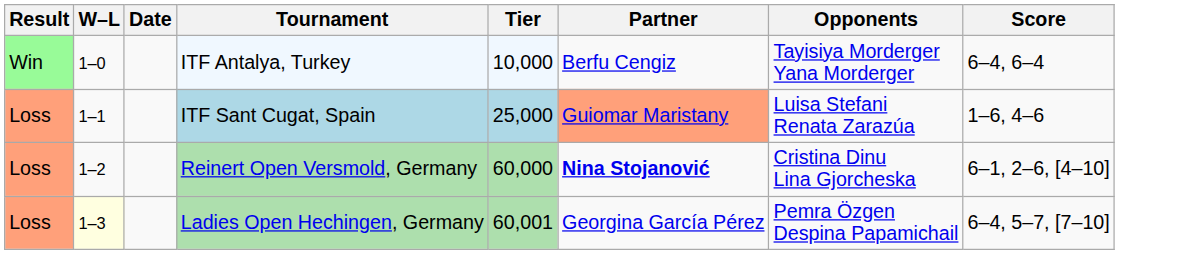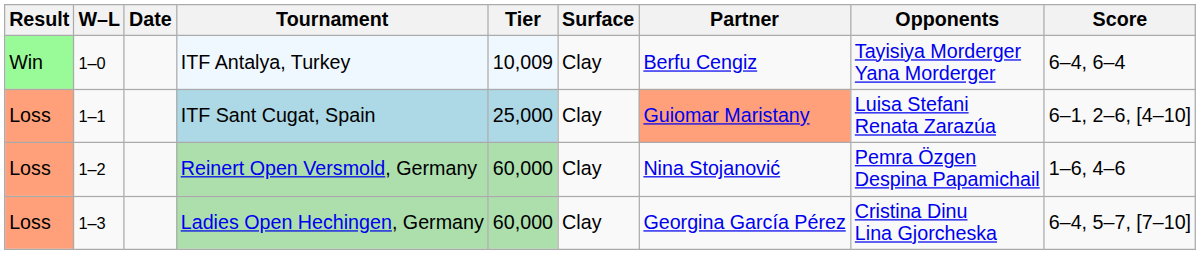 <table class="sortable wikitable">
 <tr>
 <th>Result</th>
 <th class="unsortable">W–L</th>
 <th>Date</th>
 <th>Tournament</th>
 <th>Tier</th>
+<th>Surface</th>
 <th>Partner</th>
 <th>Opponents</th>
 <th class="unsortable">Score</th>
 </tr>
 <tr>
 <td style="background:#98fb98;">Win</td>
 <td><small>1–0</small></td>
 <td></td>
 <td style="background:#f0f8ff;">ITF Antalya, Turkey</td>
-<td style="background:#f0f8ff;">10,000</td>
+<td style="background:#f0f8ff;">10,009</td>
+<td>Clay</td>
 <td> <a href='#'>Berfu Cengiz</a></td>
 <td> <a href='#'>Tayisiya Morderger</a> <br>  <a href='#'>Yana Morderger</a></td>
 <td>6–4, 6–4</td>
 </tr>
 <tr>
 <td style="background:#ffa07a;">Loss</td>
 <td><small>1–1</small></td>
 <td></td>
 <td style="background:lightblue;">ITF Sant Cugat, Spain</td>
 <td style="background:lightblue;">25,000</td>
+<td>Clay</td>
 <td style="background: lightsalmon;"> <a href='#'>Guiomar Maristany</a></td>
 <td> <a href='#'>Luisa Stefani</a> <br>  <a href='#'>Renata Zarazúa</a></td>
-<td>1–6, 4–6</td>
+<td>6–1, 2–6, [4–10]</td>
 </tr>
 <tr>
 <td style="background:#ffa07a;">Loss</td>
 <td><small>1–2</small></td>
 <td><a href='#'></a></td>
 <td style="background:#addfad;"><a href='#'>Reinert Open Versmold</a>, Germany</td>
 <td style="background:#addfad;">60,000</td>
-<td><strong> <a href='#'>Nina Stojanović</a></strong></td>
-<td> <a href='#'>Cristina Dinu</a> <br>  <a href='#'>Lina Gjorcheska</a></td>
-<td>6–1, 2–6, [4–10]</td>
+<td>Clay</td>
+<td> <a href='#'>Nina Stojanović</a></td>
+<td> <a href='#'>Pemra Özgen</a> <br>  <a href='#'>Despina Papamichail</a></td>
+<td>1–6, 4–6</td>
 </tr>
 <tr>
 <td style="background:#ffa07a;">Loss</td>
-<td style="background: lightyellow;"><small>1–3</small></td>
+<td><small>1–3</small></td>
 <td><a href='#'></a></td>
 <td style="background:#addfad;"><a href='#'>Ladies Open Hechingen</a>, Germany</td>
-<td style="background:#addfad;">60,001</td>
+<td style="background:#addfad;">60,000</td>
+<td>Clay</td>
 <td> <a href='#'>Georgina García Pérez</a></td>
-<td> <a href='#'>Pemra Özgen</a> <br>  <a href='#'>Despina Papamichail</a></td>
+<td> <a href='#'>Cristina Dinu</a> <br>  <a href='#'>Lina Gjorcheska</a></td>
 <td>6–4, 5–7, [7–10]</td>
 </tr>
 </table>
